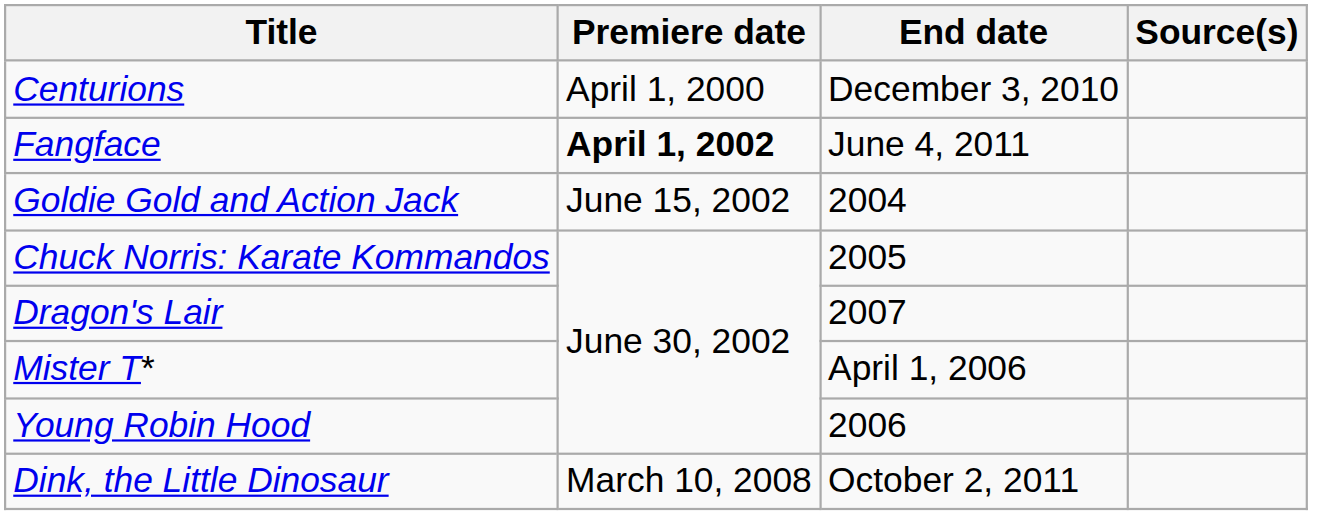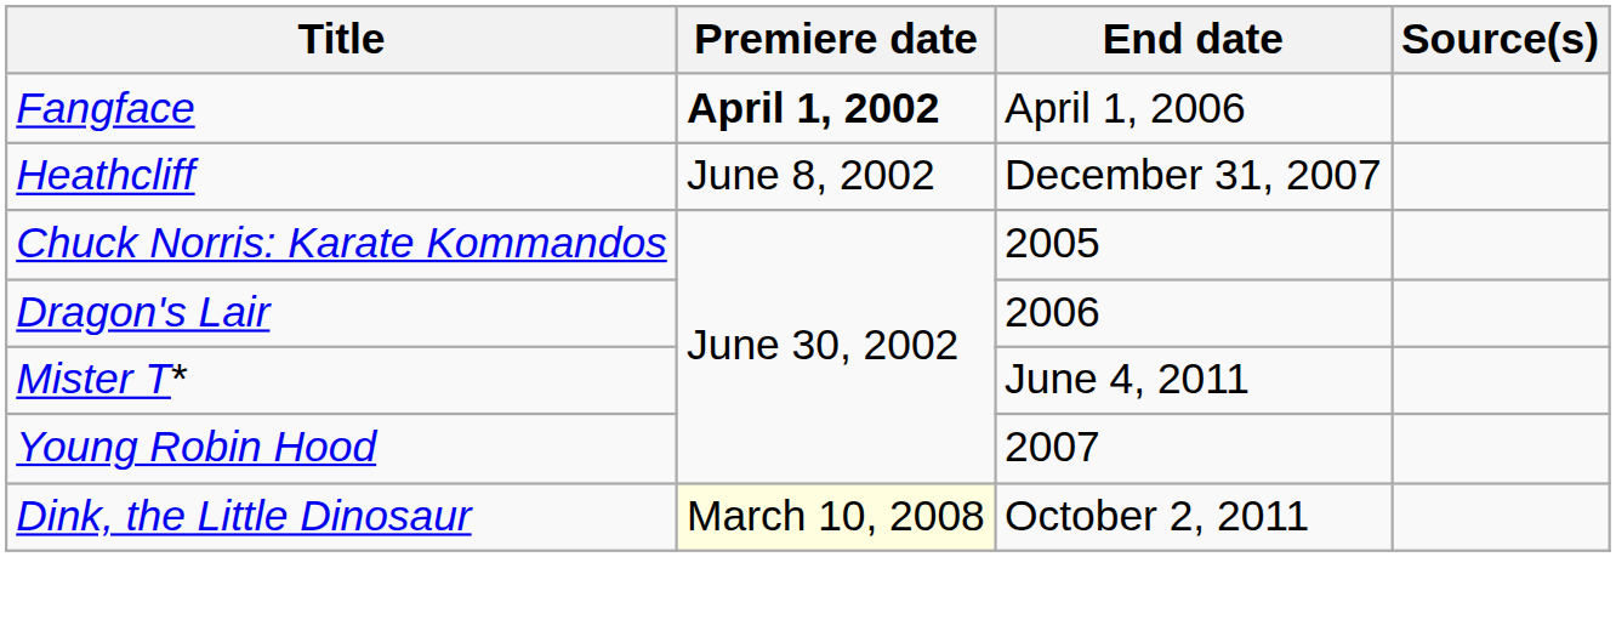 <table class="wikitable sortable">
 <tr>
 <th>Title</th>
 <th>Premiere date</th>
 <th>End date</th>
 <th>Source(s)</th>
 </tr>
 <tr>
-<td><em><a href='#'>Centurions</a></em></td>
-<td>April 1, 2000</td>
-<td>December 3, 2010</td>
+<td><em><a href='#'>Fangface</a></em></td>
+<td><strong>April 1, 2002</strong></td>
+<td>April 1, 2006</td>
 <td></td>
 </tr>
 <tr>
-<td><em><a href='#'>Fangface</a></em></td>
-<td><strong>April 1, 2002</strong></td>
-<td>June 4, 2011</td>
-<td></td>
-</tr>
-<tr>
-<td><em><a href='#'>Goldie Gold and Action Jack</a></em></td>
-<td>June 15, 2002</td>
-<td>2004</td>
+<td><em><a href='#'>Heathcliff</a></em></td>
+<td>June 8, 2002</td>
+<td>December 31, 2007</td>
 <td></td>
 </tr>
 <tr>
 <td><em><a href='#'>Chuck Norris: Karate Kommandos</a></em></td>
 <td rowspan=4>June 30, 2002</td>
 <td>2005</td>
 <td></td>
 </tr>
 <tr>
 <td><em><a href='#'>Dragon's Lair</a></em></td>
+<td>2006</td>
+<td></td>
+</tr>
+<tr>
+<td><em><a href='#'>Mister T</a></em>*</td>
+<td>June 4, 2011</td>
+<td></td>
+</tr>
+<tr>
+<td><em><a href='#'>Young Robin Hood</a></em></td>
 <td>2007</td>
 <td></td>
 </tr>
 <tr>
-<td><em><a href='#'>Mister T</a></em>*</td>
-<td>April 1, 2006</td>
-<td></td>
-</tr>
-<tr>
-<td><em><a href='#'>Young Robin Hood</a></em></td>
-<td>2006</td>
-<td></td>
-</tr>
-<tr>
 <td><em><a href='#'>Dink, the Little Dinosaur</a></em></td>
-<td>March 10, 2008</td>
+<td style="background: lightyellow;">March 10, 2008</td>
 <td>October 2, 2011</td>
 <td></td>
 </tr>
 </table>
